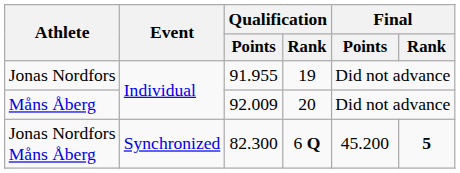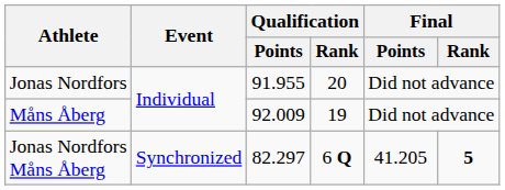 <table class="wikitable" style="font-size:90%">
 <tr>
 <th rowspan="2">Athlete</th>
 <th rowspan="2">Event</th>
 <th colspan=2>Qualification</th>
 <th colspan=2>Final</th>
 </tr>
 <tr style="font-size:95%">
 <th>Points</th>
 <th>Rank</th>
 <th>Points</th>
 <th>Rank</th>
 </tr>
 <tr align=center>
 <td align=left>Jonas Nordfors</td>
 <td align=left rowspan=2><a href='#'>Individual</a></td>
 <td>91.955</td>
-<td>19</td>
+<td>20</td>
 <td colspan=2>Did not advance</td>
 </tr>
 <tr align=center>
 <td align=left><a href='#'>Måns Åberg</a></td>
 <td>92.009</td>
-<td>20</td>
+<td>19</td>
 <td colspan=2>Did not advance</td>
 </tr>
 <tr align=center>
 <td align=left>Jonas Nordfors<br><a href='#'>Måns Åberg</a></td>
 <td align=left rowspan=2><a href='#'>Synchronized</a></td>
-<td>82.300</td>
+<td>82.297</td>
 <td>6 <strong>Q</strong></td>
-<td>45.200</td>
+<td>41.205</td>
 <td><strong>5</strong></td>
 </tr>
 </table>
